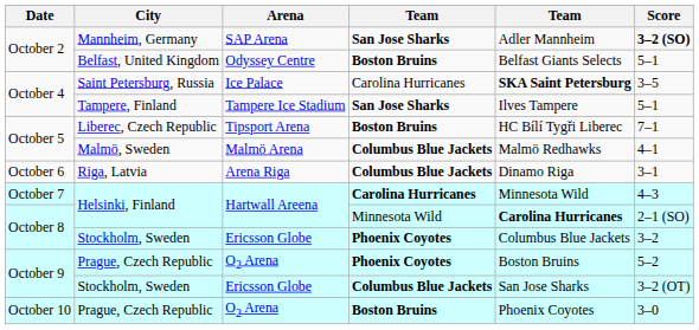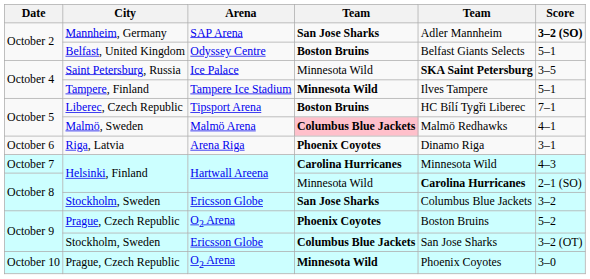 <table class="wikitable">
 <tr>
 <th>Date</th>
 <th>City</th>
 <th>Arena</th>
 <th>Team</th>
 <th>Team</th>
 <th>Score</th>
 </tr>
 <tr>
 <td rowspan="2">October 2</td>
 <td><a href='#'>Mannheim</a>, Germany</td>
 <td><a href='#'>SAP Arena</a></td>
 <td><strong>San Jose Sharks</strong></td>
 <td>Adler Mannheim</td>
 <td><strong>3–2 (SO)</strong></td>
 </tr>
 <tr>
 <td><a href='#'>Belfast</a>, United Kingdom</td>
 <td><a href='#'>Odyssey Centre</a></td>
 <td><strong>Boston Bruins</strong></td>
 <td>Belfast Giants Selects</td>
 <td>5–1</td>
 </tr>
 <tr>
 <td rowspan="2">October 4</td>
 <td><a href='#'>Saint Petersburg</a>, Russia</td>
 <td><a href='#'>Ice Palace</a></td>
-<td>Carolina Hurricanes</td>
+<td>Minnesota Wild</td>
 <td><strong>SKA Saint Petersburg</strong></td>
 <td>3–5</td>
 </tr>
 <tr>
 <td><a href='#'>Tampere</a>, Finland</td>
 <td><a href='#'>Tampere Ice Stadium</a></td>
-<td><strong>San Jose Sharks</strong></td>
+<td><strong>Minnesota Wild</strong></td>
 <td>Ilves Tampere</td>
 <td>5–1</td>
 </tr>
 <tr>
 <td rowspan="2">October 5</td>
 <td><a href='#'>Liberec</a>, Czech Republic</td>
 <td><a href='#'>Tipsport Arena</a></td>
 <td><strong>Boston Bruins</strong></td>
 <td>HC Bílí Tygři Liberec</td>
 <td>7–1</td>
 </tr>
 <tr>
 <td><a href='#'>Malmö</a>, Sweden</td>
 <td><a href='#'>Malmö Arena</a></td>
-<td><strong>Columbus Blue Jackets</strong></td>
+<td style="background: pink;"><strong>Columbus Blue Jackets</strong></td>
 <td>Malmö Redhawks</td>
 <td>4–1</td>
 </tr>
 <tr>
 <td>October 6</td>
 <td><a href='#'>Riga</a>, Latvia</td>
 <td><a href='#'>Arena Riga</a></td>
-<td><strong>Columbus Blue Jackets</strong></td>
+<td><strong>Phoenix Coyotes</strong></td>
 <td>Dinamo Riga</td>
 <td>3–1</td>
 </tr>
 <tr bgcolor="#ccffff">
 <td>October 7</td>
 <td rowspan="2"><a href='#'>Helsinki</a>, Finland</td>
 <td rowspan="2"><a href='#'>Hartwall Areena</a></td>
 <td><strong>Carolina Hurricanes</strong></td>
 <td>Minnesota Wild</td>
 <td>4–3</td>
 </tr>
 <tr bgcolor="#ccffff">
 <td rowspan="2">October 8</td>
 <td>Minnesota Wild</td>
 <td><strong>Carolina Hurricanes</strong></td>
 <td>2–1 (SO)</td>
 </tr>
 <tr bgcolor="#ccffff">
 <td><a href='#'>Stockholm</a>, Sweden</td>
 <td><a href='#'>Ericsson Globe</a></td>
-<td><strong>Phoenix Coyotes</strong></td>
+<td><strong>San Jose Sharks</strong></td>
 <td>Columbus Blue Jackets</td>
 <td>3–2</td>
 </tr>
 <tr bgcolor="#ccffff">
 <td rowspan="2">October 9</td>
 <td><a href='#'>Prague</a>, Czech Republic</td>
 <td><a href='#'>O<sub>2</sub> Arena</a></td>
 <td><strong>Phoenix Coyotes</strong></td>
 <td>Boston Bruins</td>
 <td>5–2</td>
 </tr>
 <tr bgcolor="#ccffff">
 <td>Stockholm, Sweden</td>
 <td><a href='#'>Ericsson Globe</a></td>
 <td><strong>Columbus Blue Jackets</strong></td>
 <td>San Jose Sharks</td>
 <td>3–2 (OT)</td>
 </tr>
 <tr bgcolor="#ccffff">
 <td>October 10</td>
 <td>Prague, Czech Republic</td>
 <td><a href='#'>O<sub>2</sub> Arena</a></td>
-<td><strong>Boston Bruins</strong></td>
+<td><strong>Minnesota Wild</strong></td>
 <td>Phoenix Coyotes</td>
 <td>3–0</td>
 </tr>
 </table>
